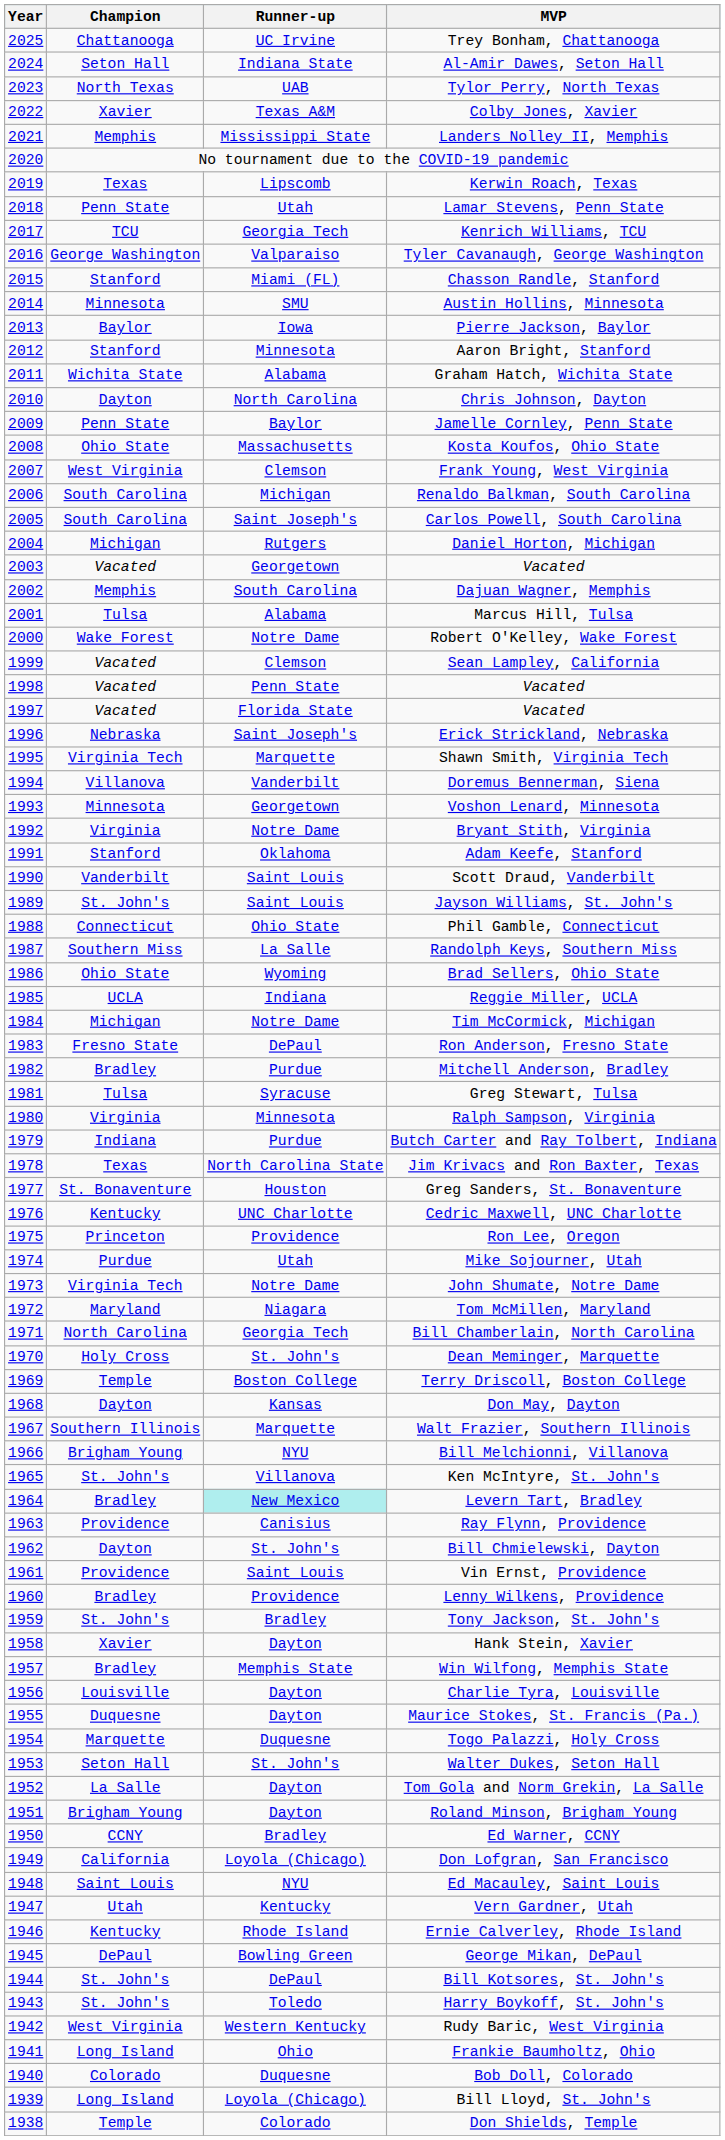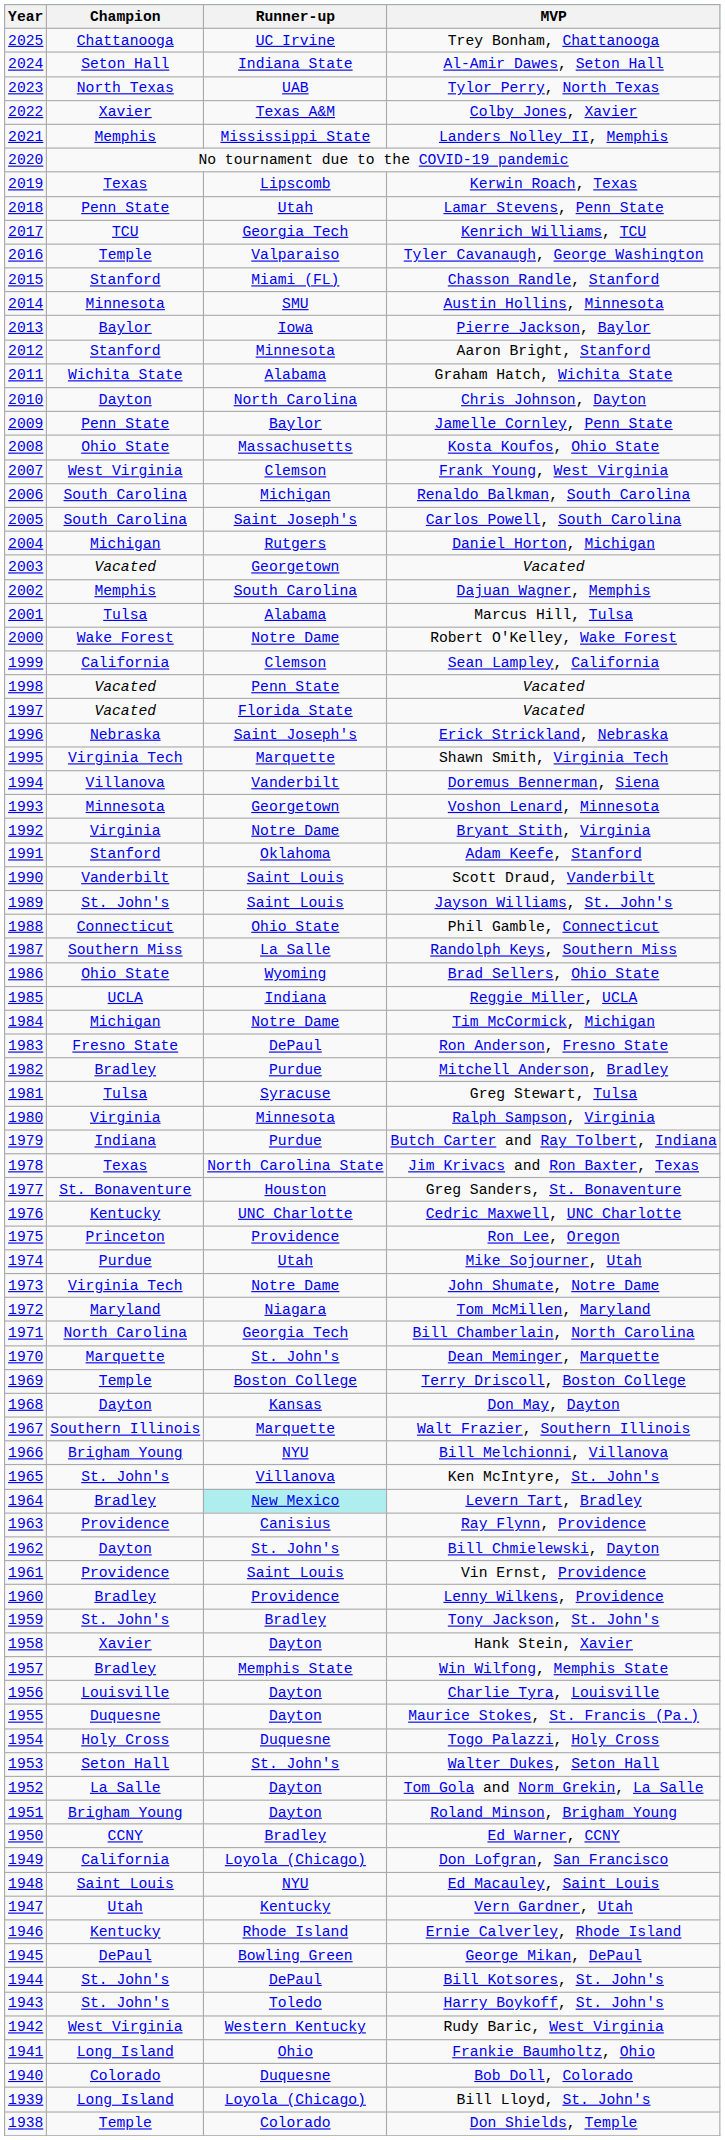 <table class="wikitable sortable" style="text-align:center">
 <tr style="background: lightblue;">
 <th>Year</th>
 <th>Champion</th>
 <th>Runner-up</th>
 <th>MVP</th>
 </tr>
 <tr>
 <td><a href='#'>2025</a></td>
 <td><a href='#'>Chattanooga</a></td>
 <td><a href='#'>UC Irvine</a></td>
 <td>Trey Bonham, <a href='#'>Chattanooga</a></td>
 </tr>
 <tr>
 <td><a href='#'>2024</a></td>
 <td><a href='#'>Seton Hall</a></td>
 <td><a href='#'>Indiana State</a></td>
 <td><a href='#'>Al-Amir Dawes</a>, <a href='#'>Seton Hall</a></td>
 </tr>
 <tr>
 <td><a href='#'>2023</a></td>
 <td><a href='#'>North Texas</a></td>
 <td><a href='#'>UAB</a></td>
 <td><a href='#'>Tylor Perry</a>, <a href='#'>North Texas</a></td>
 </tr>
 <tr>
 <td><a href='#'>2022</a></td>
 <td><a href='#'>Xavier</a></td>
 <td><a href='#'>Texas A&M</a></td>
 <td><a href='#'>Colby Jones</a>, <a href='#'>Xavier</a></td>
 </tr>
 <tr>
 <td><a href='#'>2021</a></td>
 <td><a href='#'>Memphis</a></td>
 <td><a href='#'>Mississippi State</a></td>
 <td><a href='#'>Landers Nolley II</a>, <a href='#'>Memphis</a></td>
 </tr>
 <tr>
 <td><a href='#'>2020</a></td>
 <td colspan=3>No tournament due to the <a href='#'>COVID-19 pandemic</a></td>
 </tr>
 <tr>
 <td><a href='#'>2019</a></td>
 <td><a href='#'>Texas</a></td>
 <td><a href='#'>Lipscomb</a></td>
 <td><a href='#'>Kerwin Roach</a>, <a href='#'>Texas</a></td>
 </tr>
 <tr>
 <td><a href='#'>2018</a></td>
 <td><a href='#'>Penn State</a></td>
 <td><a href='#'>Utah</a></td>
 <td><a href='#'>Lamar Stevens</a>, <a href='#'>Penn State</a></td>
 </tr>
 <tr>
 <td><a href='#'>2017</a></td>
 <td><a href='#'>TCU</a></td>
 <td><a href='#'>Georgia Tech</a></td>
 <td><a href='#'>Kenrich Williams</a>, <a href='#'>TCU</a></td>
 </tr>
 <tr>
 <td><a href='#'>2016</a></td>
-<td><a href='#'>George Washington</a></td>
+<td><a href='#'>Temple</a></td>
 <td><a href='#'>Valparaiso</a></td>
 <td><a href='#'>Tyler Cavanaugh</a>, <a href='#'>George Washington</a></td>
 </tr>
 <tr>
 <td><a href='#'>2015</a></td>
 <td><a href='#'>Stanford</a></td>
 <td><a href='#'>Miami (FL)</a></td>
 <td><a href='#'>Chasson Randle</a>, <a href='#'>Stanford</a></td>
 </tr>
 <tr>
 <td><a href='#'>2014</a></td>
 <td><a href='#'>Minnesota</a></td>
 <td><a href='#'>SMU</a></td>
 <td><a href='#'>Austin Hollins</a>, <a href='#'>Minnesota</a></td>
 </tr>
 <tr>
 <td><a href='#'>2013</a></td>
 <td><a href='#'>Baylor</a></td>
 <td><a href='#'>Iowa</a></td>
 <td><a href='#'>Pierre Jackson</a>, <a href='#'>Baylor</a></td>
 </tr>
 <tr>
 <td><a href='#'>2012</a></td>
 <td><a href='#'>Stanford</a></td>
 <td><a href='#'>Minnesota</a></td>
 <td>Aaron Bright, <a href='#'>Stanford</a></td>
 </tr>
 <tr>
 <td><a href='#'>2011</a></td>
 <td><a href='#'>Wichita State</a></td>
 <td><a href='#'>Alabama</a></td>
 <td>Graham Hatch, <a href='#'>Wichita State</a></td>
 </tr>
 <tr>
 <td><a href='#'>2010</a></td>
 <td><a href='#'>Dayton</a></td>
 <td><a href='#'>North Carolina</a></td>
 <td><a href='#'>Chris Johnson</a>, <a href='#'>Dayton</a></td>
 </tr>
 <tr>
 <td><a href='#'>2009</a></td>
 <td><a href='#'>Penn State</a></td>
 <td><a href='#'>Baylor</a></td>
 <td><a href='#'>Jamelle Cornley</a>, <a href='#'>Penn State</a></td>
 </tr>
 <tr>
 <td><a href='#'>2008</a></td>
 <td><a href='#'>Ohio State</a></td>
 <td><a href='#'>Massachusetts</a></td>
 <td><a href='#'>Kosta Koufos</a>, <a href='#'>Ohio State</a></td>
 </tr>
 <tr>
 <td><a href='#'>2007</a></td>
 <td><a href='#'>West Virginia</a></td>
 <td><a href='#'>Clemson</a></td>
 <td><a href='#'>Frank Young</a>, <a href='#'>West Virginia</a></td>
 </tr>
 <tr>
 <td><a href='#'>2006</a></td>
 <td><a href='#'>South Carolina</a></td>
 <td><a href='#'>Michigan</a></td>
 <td><a href='#'>Renaldo Balkman</a>, <a href='#'>South Carolina</a></td>
 </tr>
 <tr>
 <td><a href='#'>2005</a></td>
 <td><a href='#'>South Carolina</a></td>
 <td><a href='#'>Saint Joseph's</a></td>
 <td><a href='#'>Carlos Powell</a>, <a href='#'>South Carolina</a></td>
 </tr>
 <tr>
 <td><a href='#'>2004</a></td>
 <td><a href='#'>Michigan</a></td>
 <td><a href='#'>Rutgers</a></td>
 <td><a href='#'>Daniel Horton</a>, <a href='#'>Michigan</a></td>
 </tr>
 <tr>
 <td><a href='#'>2003</a></td>
 <td><em>Vacated</em> </td>
 <td><a href='#'>Georgetown</a></td>
 <td><em>Vacated</em> </td>
 </tr>
 <tr>
 <td><a href='#'>2002</a></td>
 <td><a href='#'>Memphis</a></td>
 <td><a href='#'>South Carolina</a></td>
 <td><a href='#'>Dajuan Wagner</a>, <a href='#'>Memphis</a></td>
 </tr>
 <tr>
 <td><a href='#'>2001</a></td>
 <td><a href='#'>Tulsa</a></td>
 <td><a href='#'>Alabama</a></td>
 <td>Marcus Hill, <a href='#'>Tulsa</a></td>
 </tr>
 <tr>
 <td><a href='#'>2000</a></td>
 <td><a href='#'>Wake Forest</a></td>
 <td><a href='#'>Notre Dame</a></td>
 <td>Robert O'Kelley, <a href='#'>Wake Forest</a></td>
 </tr>
 <tr>
 <td><a href='#'>1999</a></td>
-<td><em>Vacated</em> </td>
+<td><a href='#'>California</a></td>
 <td><a href='#'>Clemson</a></td>
 <td><a href='#'>Sean Lampley</a>, <a href='#'>California</a></td>
 </tr>
 <tr>
 <td><a href='#'>1998</a></td>
 <td><em>Vacated</em> </td>
 <td><a href='#'>Penn State</a></td>
 <td><em>Vacated</em> </td>
 </tr>
 <tr>
 <td><a href='#'>1997</a></td>
 <td><em>Vacated</em> </td>
 <td><a href='#'>Florida State</a></td>
 <td><em>Vacated</em> </td>
 </tr>
 <tr>
 <td><a href='#'>1996</a></td>
 <td><a href='#'>Nebraska</a></td>
 <td><a href='#'>Saint Joseph's</a></td>
 <td><a href='#'>Erick Strickland</a>, <a href='#'>Nebraska</a></td>
 </tr>
 <tr>
 <td><a href='#'>1995</a></td>
 <td><a href='#'>Virginia Tech</a></td>
 <td><a href='#'>Marquette</a></td>
 <td>Shawn Smith, <a href='#'>Virginia Tech</a></td>
 </tr>
 <tr>
 <td><a href='#'>1994</a></td>
 <td><a href='#'>Villanova</a></td>
 <td><a href='#'>Vanderbilt</a></td>
 <td><a href='#'>Doremus Bennerman</a>, <a href='#'>Siena</a></td>
 </tr>
 <tr>
 <td><a href='#'>1993</a></td>
 <td><a href='#'>Minnesota</a></td>
 <td><a href='#'>Georgetown</a></td>
 <td><a href='#'>Voshon Lenard</a>, <a href='#'>Minnesota</a></td>
 </tr>
 <tr>
 <td><a href='#'>1992</a></td>
 <td><a href='#'>Virginia</a></td>
 <td><a href='#'>Notre Dame</a></td>
 <td><a href='#'>Bryant Stith</a>, <a href='#'>Virginia</a></td>
 </tr>
 <tr>
 <td><a href='#'>1991</a></td>
 <td><a href='#'>Stanford</a></td>
 <td><a href='#'>Oklahoma</a></td>
 <td><a href='#'>Adam Keefe</a>, <a href='#'>Stanford</a></td>
 </tr>
 <tr>
 <td><a href='#'>1990</a></td>
 <td><a href='#'>Vanderbilt</a></td>
 <td><a href='#'>Saint Louis</a></td>
 <td>Scott Draud, <a href='#'>Vanderbilt</a></td>
 </tr>
 <tr>
 <td><a href='#'>1989</a></td>
 <td><a href='#'>St. John's</a></td>
 <td><a href='#'>Saint Louis</a></td>
 <td><a href='#'>Jayson Williams</a>, <a href='#'>St. John's</a></td>
 </tr>
 <tr>
 <td><a href='#'>1988</a></td>
 <td><a href='#'>Connecticut</a></td>
 <td><a href='#'>Ohio State</a></td>
 <td>Phil Gamble, <a href='#'>Connecticut</a></td>
 </tr>
 <tr>
 <td><a href='#'>1987</a></td>
 <td><a href='#'>Southern Miss</a></td>
 <td><a href='#'>La Salle</a></td>
 <td><a href='#'>Randolph Keys</a>, <a href='#'>Southern Miss</a></td>
 </tr>
 <tr>
 <td><a href='#'>1986</a></td>
 <td><a href='#'>Ohio State</a></td>
 <td><a href='#'>Wyoming</a></td>
 <td><a href='#'>Brad Sellers</a>, <a href='#'>Ohio State</a></td>
 </tr>
 <tr>
 <td><a href='#'>1985</a></td>
 <td><a href='#'>UCLA</a></td>
 <td><a href='#'>Indiana</a></td>
 <td><a href='#'>Reggie Miller</a>, <a href='#'>UCLA</a></td>
 </tr>
 <tr>
 <td><a href='#'>1984</a></td>
 <td><a href='#'>Michigan</a></td>
 <td><a href='#'>Notre Dame</a></td>
 <td><a href='#'>Tim McCormick</a>, <a href='#'>Michigan</a></td>
 </tr>
 <tr>
 <td><a href='#'>1983</a></td>
 <td><a href='#'>Fresno State</a></td>
 <td><a href='#'>DePaul</a></td>
 <td><a href='#'>Ron Anderson</a>, <a href='#'>Fresno State</a></td>
 </tr>
 <tr>
 <td><a href='#'>1982</a></td>
 <td><a href='#'>Bradley</a></td>
 <td><a href='#'>Purdue</a></td>
 <td><a href='#'>Mitchell Anderson</a>, <a href='#'>Bradley</a></td>
 </tr>
 <tr>
 <td><a href='#'>1981</a></td>
 <td><a href='#'>Tulsa</a></td>
 <td><a href='#'>Syracuse</a></td>
 <td>Greg Stewart, <a href='#'>Tulsa</a></td>
 </tr>
 <tr>
 <td><a href='#'>1980</a></td>
 <td><a href='#'>Virginia</a></td>
 <td><a href='#'>Minnesota</a></td>
 <td><a href='#'>Ralph Sampson</a>, <a href='#'>Virginia</a></td>
 </tr>
 <tr>
 <td><a href='#'>1979</a></td>
 <td><a href='#'>Indiana</a></td>
 <td><a href='#'>Purdue</a></td>
 <td><a href='#'>Butch Carter</a> and <a href='#'>Ray Tolbert</a>, <a href='#'>Indiana</a></td>
 </tr>
 <tr>
 <td><a href='#'>1978</a></td>
 <td><a href='#'>Texas</a></td>
 <td><a href='#'>North Carolina State</a></td>
 <td><a href='#'>Jim Krivacs</a> and <a href='#'>Ron Baxter</a>, <a href='#'>Texas</a></td>
 </tr>
 <tr>
 <td><a href='#'>1977</a></td>
 <td><a href='#'>St. Bonaventure</a></td>
 <td><a href='#'>Houston</a></td>
 <td>Greg Sanders, <a href='#'>St. Bonaventure</a></td>
 </tr>
 <tr>
 <td><a href='#'>1976</a></td>
 <td><a href='#'>Kentucky</a></td>
 <td><a href='#'>UNC Charlotte</a></td>
 <td><a href='#'>Cedric Maxwell</a>, <a href='#'>UNC Charlotte</a></td>
 </tr>
 <tr>
 <td><a href='#'>1975</a></td>
 <td><a href='#'>Princeton</a></td>
 <td><a href='#'>Providence</a></td>
 <td><a href='#'>Ron Lee</a>, <a href='#'>Oregon</a></td>
 </tr>
 <tr>
 <td><a href='#'>1974</a></td>
 <td><a href='#'>Purdue</a></td>
 <td><a href='#'>Utah</a></td>
 <td><a href='#'>Mike Sojourner</a>, <a href='#'>Utah</a></td>
 </tr>
 <tr>
 <td><a href='#'>1973</a></td>
 <td><a href='#'>Virginia Tech</a></td>
 <td><a href='#'>Notre Dame</a></td>
 <td><a href='#'>John Shumate</a>, <a href='#'>Notre Dame</a></td>
 </tr>
 <tr>
 <td><a href='#'>1972</a></td>
 <td><a href='#'>Maryland</a></td>
 <td><a href='#'>Niagara</a></td>
 <td><a href='#'>Tom McMillen</a>, <a href='#'>Maryland</a></td>
 </tr>
 <tr>
 <td><a href='#'>1971</a></td>
 <td><a href='#'>North Carolina</a></td>
 <td><a href='#'>Georgia Tech</a></td>
 <td><a href='#'>Bill Chamberlain</a>, <a href='#'>North Carolina</a></td>
 </tr>
 <tr>
 <td><a href='#'>1970</a></td>
-<td><a href='#'>Holy Cross</a></td>
+<td><a href='#'>Marquette</a></td>
 <td><a href='#'>St. John's</a></td>
 <td><a href='#'>Dean Meminger</a>, <a href='#'>Marquette</a></td>
 </tr>
 <tr>
 <td><a href='#'>1969</a></td>
 <td><a href='#'>Temple</a></td>
 <td><a href='#'>Boston College</a></td>
 <td><a href='#'>Terry Driscoll</a>, <a href='#'>Boston College</a></td>
 </tr>
 <tr>
 <td><a href='#'>1968</a></td>
 <td><a href='#'>Dayton</a></td>
 <td><a href='#'>Kansas</a></td>
 <td><a href='#'>Don May</a>, <a href='#'>Dayton</a></td>
 </tr>
 <tr>
 <td><a href='#'>1967</a></td>
 <td><a href='#'>Southern Illinois</a></td>
 <td><a href='#'>Marquette</a></td>
 <td><a href='#'>Walt Frazier</a>, <a href='#'>Southern Illinois</a></td>
 </tr>
 <tr>
 <td><a href='#'>1966</a></td>
 <td><a href='#'>Brigham Young</a></td>
 <td><a href='#'>NYU</a></td>
 <td><a href='#'>Bill Melchionni</a>, <a href='#'>Villanova</a></td>
 </tr>
 <tr>
 <td><a href='#'>1965</a></td>
 <td><a href='#'>St. John's</a></td>
 <td><a href='#'>Villanova</a></td>
 <td>Ken McIntyre, <a href='#'>St. John's</a></td>
 </tr>
 <tr>
 <td><a href='#'>1964</a></td>
 <td><a href='#'>Bradley</a></td>
 <td style="background: paleturquoise;"><a href='#'>New Mexico</a></td>
 <td><a href='#'>Levern Tart</a>, <a href='#'>Bradley</a></td>
 </tr>
 <tr>
 <td><a href='#'>1963</a></td>
 <td><a href='#'>Providence</a></td>
 <td><a href='#'>Canisius</a></td>
 <td><a href='#'>Ray Flynn</a>, <a href='#'>Providence</a></td>
 </tr>
 <tr>
 <td><a href='#'>1962</a></td>
 <td><a href='#'>Dayton</a></td>
 <td><a href='#'>St. John's</a></td>
 <td><a href='#'>Bill Chmielewski</a>, <a href='#'>Dayton</a></td>
 </tr>
 <tr>
 <td><a href='#'>1961</a></td>
 <td><a href='#'>Providence</a></td>
 <td><a href='#'>Saint Louis</a></td>
 <td>Vin Ernst, <a href='#'>Providence</a></td>
 </tr>
 <tr>
 <td><a href='#'>1960</a></td>
 <td><a href='#'>Bradley</a></td>
 <td><a href='#'>Providence</a></td>
 <td><a href='#'>Lenny Wilkens</a>, <a href='#'>Providence</a></td>
 </tr>
 <tr>
 <td><a href='#'>1959</a></td>
 <td><a href='#'>St. John's</a></td>
 <td><a href='#'>Bradley</a></td>
 <td><a href='#'>Tony Jackson</a>, <a href='#'>St. John's</a></td>
 </tr>
 <tr>
 <td><a href='#'>1958</a></td>
 <td><a href='#'>Xavier</a></td>
 <td><a href='#'>Dayton</a></td>
 <td>Hank Stein, <a href='#'>Xavier</a></td>
 </tr>
 <tr>
 <td><a href='#'>1957</a></td>
 <td><a href='#'>Bradley</a></td>
 <td><a href='#'>Memphis State</a></td>
 <td><a href='#'>Win Wilfong</a>, <a href='#'>Memphis State</a></td>
 </tr>
 <tr>
 <td><a href='#'>1956</a></td>
 <td><a href='#'>Louisville</a></td>
 <td><a href='#'>Dayton</a></td>
 <td><a href='#'>Charlie Tyra</a>, <a href='#'>Louisville</a></td>
 </tr>
 <tr>
 <td><a href='#'>1955</a></td>
 <td><a href='#'>Duquesne</a></td>
 <td><a href='#'>Dayton</a></td>
 <td><a href='#'>Maurice Stokes</a>, <a href='#'>St. Francis (Pa.)</a></td>
 </tr>
 <tr>
 <td><a href='#'>1954</a></td>
-<td><a href='#'>Marquette</a></td>
+<td><a href='#'>Holy Cross</a></td>
 <td><a href='#'>Duquesne</a></td>
 <td><a href='#'>Togo Palazzi</a>, <a href='#'>Holy Cross</a></td>
 </tr>
 <tr>
 <td><a href='#'>1953</a></td>
 <td><a href='#'>Seton Hall</a></td>
 <td><a href='#'>St. John's</a></td>
 <td><a href='#'>Walter Dukes</a>, <a href='#'>Seton Hall</a></td>
 </tr>
 <tr>
 <td><a href='#'>1952</a></td>
 <td><a href='#'>La Salle</a></td>
 <td><a href='#'>Dayton</a></td>
 <td><a href='#'>Tom Gola</a> and <a href='#'>Norm Grekin</a>, <a href='#'>La Salle</a></td>
 </tr>
 <tr>
 <td><a href='#'>1951</a></td>
 <td><a href='#'>Brigham Young</a></td>
 <td><a href='#'>Dayton</a></td>
 <td><a href='#'>Roland Minson</a>, <a href='#'>Brigham Young</a></td>
 </tr>
 <tr>
 <td><a href='#'>1950</a></td>
 <td><a href='#'>CCNY</a></td>
 <td><a href='#'>Bradley</a></td>
 <td><a href='#'>Ed Warner</a>, <a href='#'>CCNY</a></td>
 </tr>
 <tr>
 <td><a href='#'>1949</a></td>
 <td><a href='#'>California</a></td>
 <td><a href='#'>Loyola (Chicago)</a></td>
 <td><a href='#'>Don Lofgran</a>, <a href='#'>San Francisco</a></td>
 </tr>
 <tr>
 <td><a href='#'>1948</a></td>
 <td><a href='#'>Saint Louis</a></td>
 <td><a href='#'>NYU</a></td>
 <td><a href='#'>Ed Macauley</a>, <a href='#'>Saint Louis</a></td>
 </tr>
 <tr>
 <td><a href='#'>1947</a></td>
 <td><a href='#'>Utah</a></td>
 <td><a href='#'>Kentucky</a></td>
 <td><a href='#'>Vern Gardner</a>, <a href='#'>Utah</a></td>
 </tr>
 <tr>
 <td><a href='#'>1946</a></td>
 <td><a href='#'>Kentucky</a></td>
 <td><a href='#'>Rhode Island</a></td>
 <td><a href='#'>Ernie Calverley</a>, <a href='#'>Rhode Island</a></td>
 </tr>
 <tr>
 <td><a href='#'>1945</a></td>
 <td><a href='#'>DePaul</a></td>
 <td><a href='#'>Bowling Green</a></td>
 <td><a href='#'>George Mikan</a>, <a href='#'>DePaul</a></td>
 </tr>
 <tr>
 <td><a href='#'>1944</a></td>
 <td><a href='#'>St. John's</a></td>
 <td><a href='#'>DePaul</a></td>
 <td><a href='#'>Bill Kotsores</a>, <a href='#'>St. John's</a></td>
 </tr>
 <tr>
 <td><a href='#'>1943</a></td>
 <td><a href='#'>St. John's</a></td>
 <td><a href='#'>Toledo</a></td>
 <td><a href='#'>Harry Boykoff</a>, <a href='#'>St. John's</a></td>
 </tr>
 <tr>
 <td><a href='#'>1942</a></td>
 <td><a href='#'>West Virginia</a></td>
 <td><a href='#'>Western Kentucky</a></td>
 <td>Rudy Baric, <a href='#'>West Virginia</a></td>
 </tr>
 <tr>
 <td><a href='#'>1941</a></td>
 <td><a href='#'>Long Island</a></td>
 <td><a href='#'>Ohio</a></td>
 <td><a href='#'>Frankie Baumholtz</a>, <a href='#'>Ohio</a></td>
 </tr>
 <tr>
 <td><a href='#'>1940</a></td>
 <td><a href='#'>Colorado</a></td>
 <td><a href='#'>Duquesne</a></td>
 <td><a href='#'>Bob Doll</a>, <a href='#'>Colorado</a></td>
 </tr>
 <tr>
 <td><a href='#'>1939</a></td>
 <td><a href='#'>Long Island</a></td>
 <td><a href='#'>Loyola (Chicago)</a></td>
 <td>Bill Lloyd, <a href='#'>St. John's</a></td>
 </tr>
 <tr>
 <td><a href='#'>1938</a></td>
 <td><a href='#'>Temple</a></td>
 <td><a href='#'>Colorado</a></td>
 <td><a href='#'>Don Shields</a>, <a href='#'>Temple</a></td>
 </tr>
 </table>
